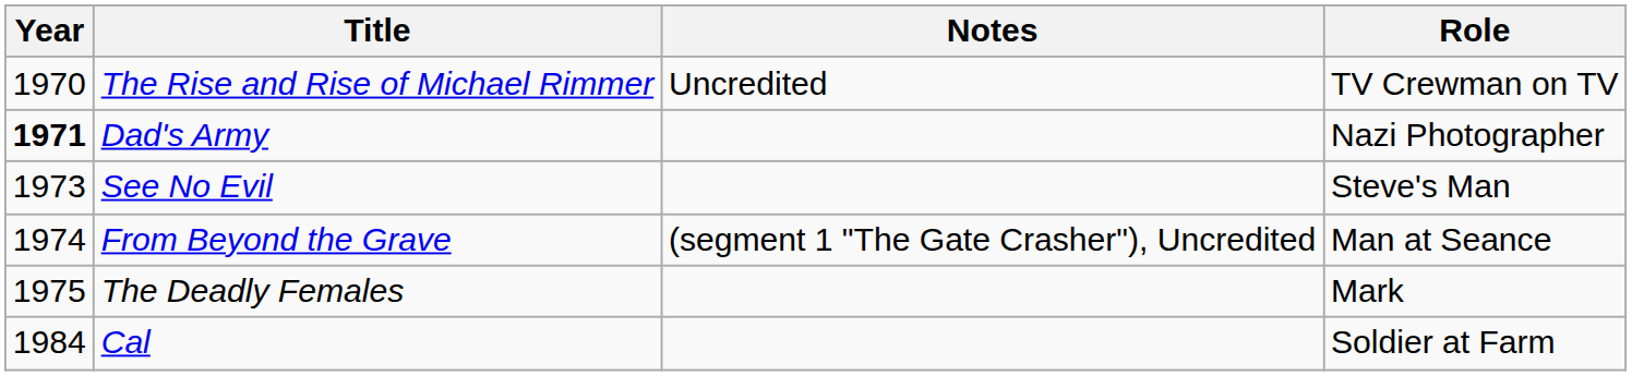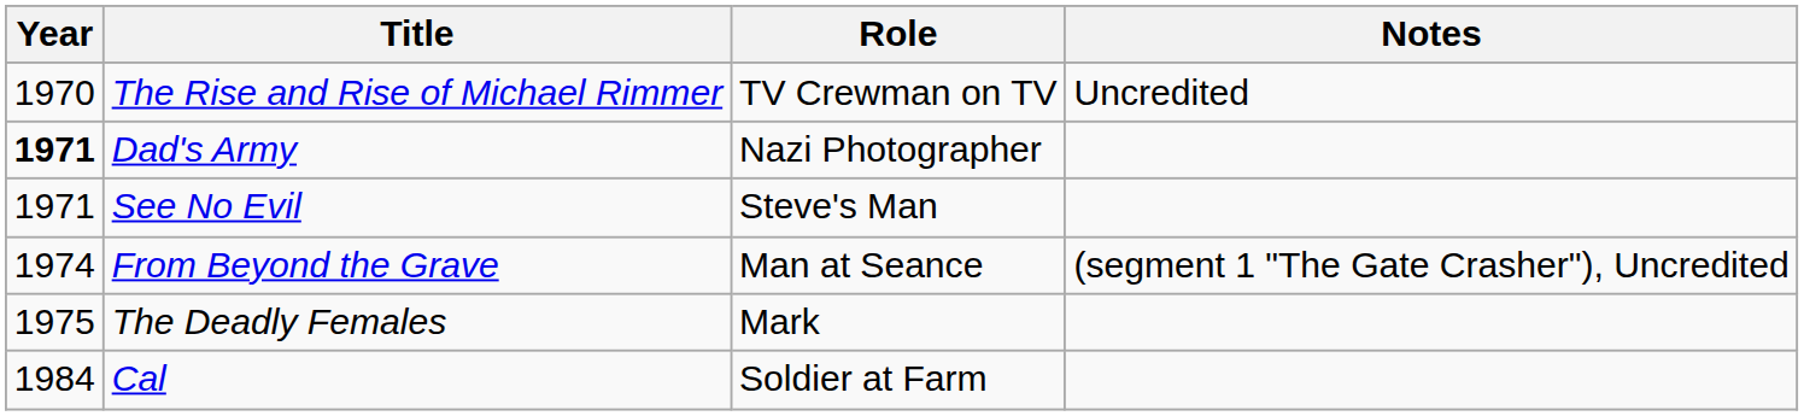 <table class="wikitable">
 <tr>
 <th>Year</th>
 <th>Title</th>
+<th>Role</th>
 <th>Notes</th>
-<th>Role</th>
 </tr>
 <tr>
 <td>1970</td>
 <td><em><a href='#'>The Rise and Rise of Michael Rimmer</a></em></td>
+<td>TV Crewman on TV</td>
 <td>Uncredited</td>
-<td>TV Crewman on TV</td>
 </tr>
 <tr>
 <td><strong>1971</strong></td>
 <td><em><a href='#'>Dad's Army</a></em></td>
+<td>Nazi Photographer</td>
 <td></td>
-<td>Nazi Photographer</td>
 </tr>
 <tr>
-<td>1973</td>
+<td>1971</td>
 <td><em><a href='#'>See No Evil</a></em></td>
+<td>Steve's Man</td>
 <td></td>
-<td>Steve's Man</td>
 </tr>
 <tr>
 <td>1974</td>
 <td><em><a href='#'>From Beyond the Grave</a></em></td>
+<td>Man at Seance</td>
 <td>(segment 1 "The Gate Crasher"), Uncredited</td>
-<td>Man at Seance</td>
 </tr>
 <tr>
 <td>1975</td>
 <td><em>The Deadly Females</em></td>
+<td>Mark</td>
 <td></td>
-<td>Mark</td>
 </tr>
 <tr>
 <td>1984</td>
 <td><em><a href='#'>Cal</a></em></td>
+<td>Soldier at Farm</td>
 <td></td>
-<td>Soldier at Farm</td>
 </tr>
 </table>
